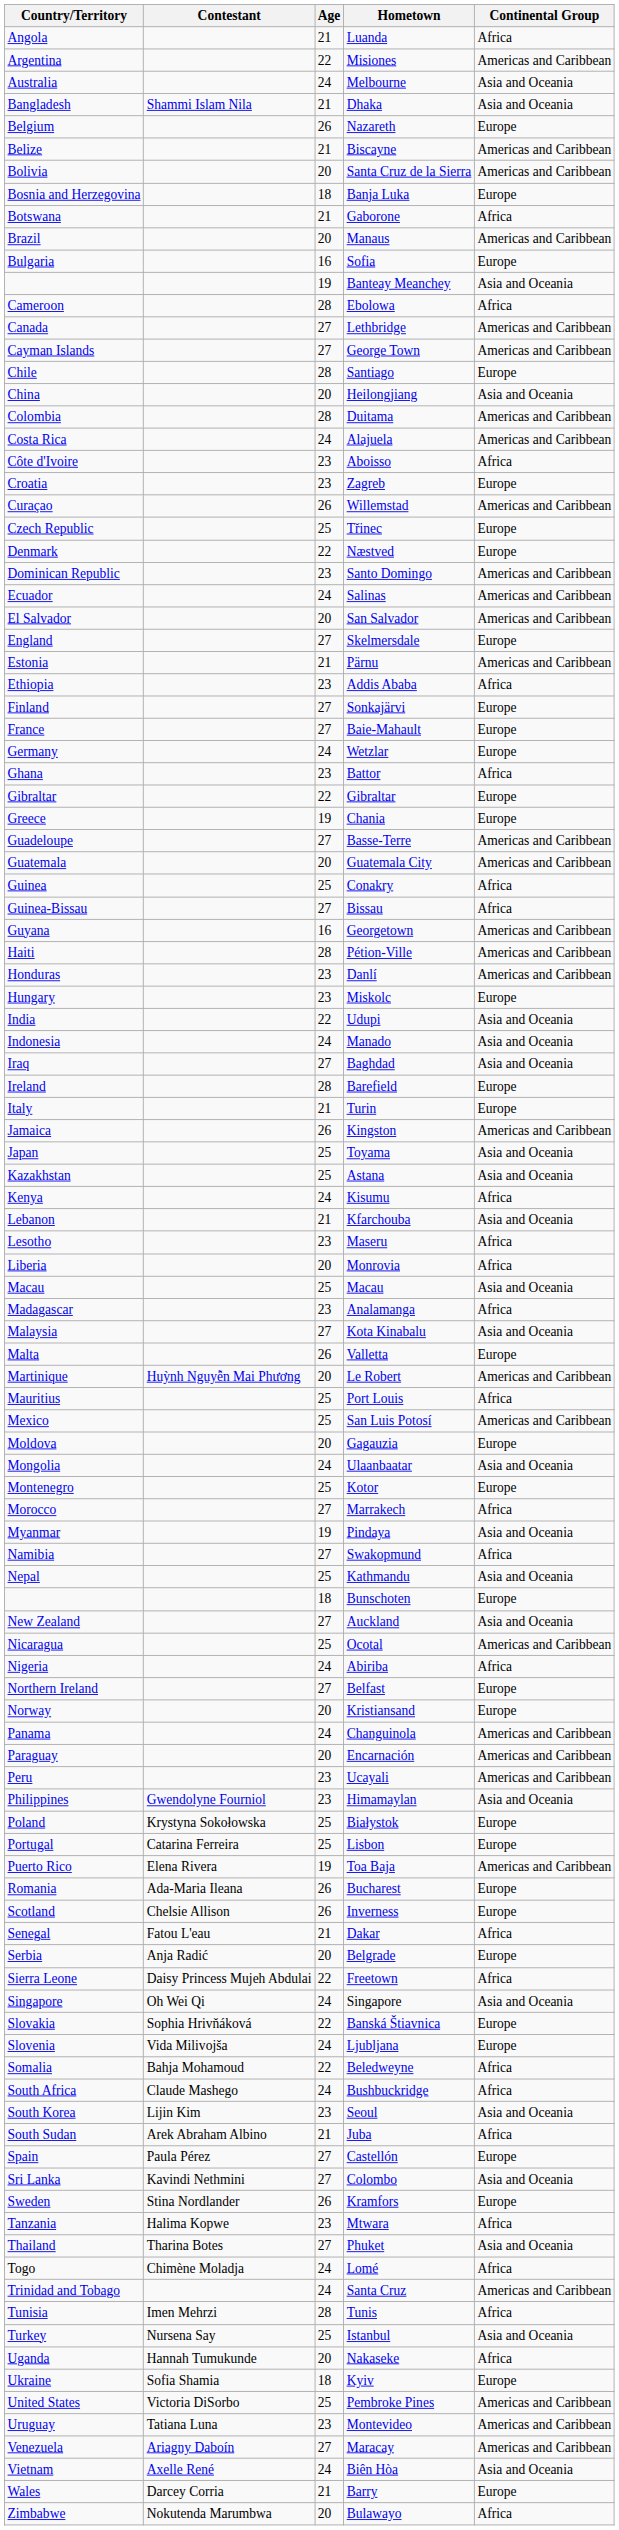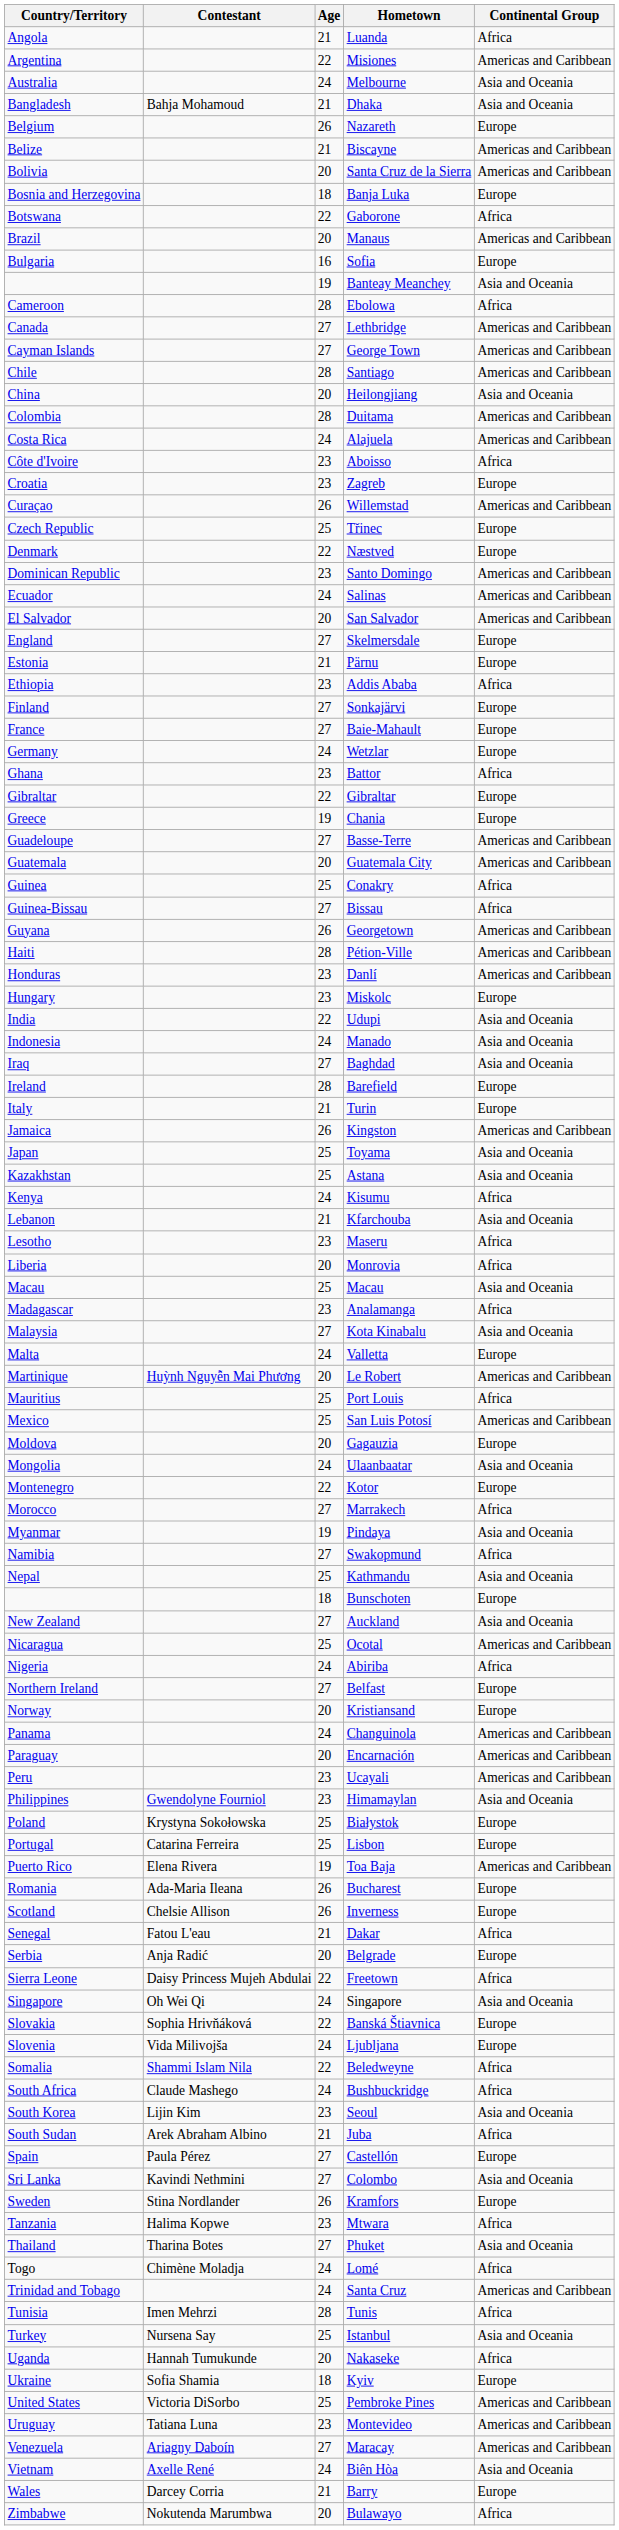 <table class="wikitable sortable" style="font-size: 95%;">
 <tr>
 <th>Country/Territory</th>
 <th>Contestant</th>
 <th>Age</th>
 <th>Hometown</th>
 <th>Continental Group</th>
 </tr>
 <tr>
 <td> <a href='#'>Angola</a></td>
 <td></td>
 <td>21</td>
 <td><a href='#'>Luanda</a></td>
 <td>Africa</td>
 </tr>
 <tr>
 <td> <a href='#'>Argentina</a></td>
 <td></td>
 <td>22</td>
 <td><a href='#'>Misiones</a></td>
 <td>Americas and Caribbean</td>
 </tr>
 <tr>
 <td> <a href='#'>Australia</a></td>
 <td></td>
 <td>24</td>
 <td><a href='#'>Melbourne</a></td>
 <td>Asia and Oceania</td>
 </tr>
 <tr>
 <td> <a href='#'>Bangladesh</a></td>
-<td><a href='#'>Shammi Islam Nila</a></td>
+<td>Bahja Mohamoud</td>
 <td>21</td>
 <td><a href='#'>Dhaka</a></td>
 <td>Asia and Oceania</td>
 </tr>
 <tr>
 <td> <a href='#'>Belgium</a></td>
 <td></td>
 <td>26</td>
 <td><a href='#'>Nazareth</a></td>
 <td>Europe</td>
 </tr>
 <tr>
 <td> <a href='#'>Belize</a></td>
 <td></td>
 <td>21</td>
 <td><a href='#'>Biscayne</a></td>
 <td>Americas and Caribbean</td>
 </tr>
 <tr>
 <td> <a href='#'>Bolivia</a></td>
 <td></td>
 <td>20</td>
 <td><a href='#'>Santa Cruz de la Sierra</a></td>
 <td>Americas and Caribbean</td>
 </tr>
 <tr>
 <td> <a href='#'>Bosnia and Herzegovina</a></td>
 <td></td>
 <td>18</td>
 <td><a href='#'>Banja Luka</a></td>
 <td>Europe</td>
 </tr>
 <tr>
 <td> <a href='#'>Botswana</a></td>
 <td></td>
-<td>21</td>
+<td>22</td>
 <td><a href='#'>Gaborone</a></td>
 <td>Africa</td>
 </tr>
 <tr>
 <td> <a href='#'>Brazil</a></td>
 <td></td>
 <td>20</td>
 <td><a href='#'>Manaus</a></td>
 <td>Americas and Caribbean</td>
 </tr>
 <tr>
 <td> <a href='#'>Bulgaria</a></td>
 <td></td>
 <td>16</td>
 <td><a href='#'>Sofia</a></td>
 <td>Europe</td>
 </tr>
 <tr>
 <td></td>
 <td></td>
 <td>19</td>
 <td><a href='#'>Banteay Meanchey</a></td>
 <td>Asia and Oceania</td>
 </tr>
 <tr>
 <td> <a href='#'>Cameroon</a></td>
 <td></td>
 <td>28</td>
 <td><a href='#'>Ebolowa</a></td>
 <td>Africa</td>
 </tr>
 <tr>
 <td> <a href='#'>Canada</a></td>
 <td></td>
 <td>27</td>
 <td><a href='#'>Lethbridge</a></td>
 <td>Americas and Caribbean</td>
 </tr>
 <tr>
 <td> <a href='#'>Cayman Islands</a></td>
 <td></td>
 <td>27</td>
 <td><a href='#'>George Town</a></td>
 <td>Americas and Caribbean</td>
 </tr>
 <tr>
 <td> <a href='#'>Chile</a></td>
 <td></td>
 <td>28</td>
 <td><a href='#'>Santiago</a></td>
-<td>Europe</td>
+<td>Americas and Caribbean</td>
 </tr>
 <tr>
 <td> <a href='#'>China</a></td>
 <td></td>
 <td>20</td>
 <td><a href='#'>Heilongjiang</a></td>
 <td>Asia and Oceania</td>
 </tr>
 <tr>
 <td> <a href='#'>Colombia</a></td>
 <td></td>
 <td>28</td>
 <td><a href='#'>Duitama</a></td>
 <td>Americas and Caribbean</td>
 </tr>
 <tr>
 <td> <a href='#'>Costa Rica</a></td>
 <td></td>
 <td>24</td>
 <td><a href='#'>Alajuela</a></td>
 <td>Americas and Caribbean</td>
 </tr>
 <tr>
 <td> <a href='#'>Côte d'Ivoire</a></td>
 <td></td>
 <td>23</td>
 <td><a href='#'>Aboisso</a></td>
 <td>Africa</td>
 </tr>
 <tr>
 <td> <a href='#'>Croatia</a></td>
 <td></td>
 <td>23</td>
 <td><a href='#'>Zagreb</a></td>
 <td>Europe</td>
 </tr>
 <tr>
 <td> <a href='#'>Curaçao</a></td>
 <td></td>
 <td>26</td>
 <td><a href='#'>Willemstad</a></td>
 <td>Americas and Caribbean</td>
 </tr>
 <tr>
 <td> <a href='#'>Czech Republic</a></td>
 <td></td>
 <td>25</td>
 <td><a href='#'>Třinec</a></td>
 <td>Europe</td>
 </tr>
 <tr>
 <td> <a href='#'>Denmark</a></td>
 <td></td>
 <td>22</td>
 <td><a href='#'>Næstved</a></td>
 <td>Europe</td>
 </tr>
 <tr>
 <td> <a href='#'>Dominican Republic</a></td>
 <td></td>
 <td>23</td>
 <td><a href='#'>Santo Domingo</a></td>
 <td>Americas and Caribbean</td>
 </tr>
 <tr>
 <td> <a href='#'>Ecuador</a></td>
 <td></td>
 <td>24</td>
 <td><a href='#'>Salinas</a></td>
 <td>Americas and Caribbean</td>
 </tr>
 <tr>
 <td> <a href='#'>El Salvador</a></td>
 <td></td>
 <td>20</td>
 <td><a href='#'>San Salvador</a></td>
 <td>Americas and Caribbean</td>
 </tr>
 <tr>
 <td> <a href='#'>England</a></td>
 <td></td>
 <td>27</td>
 <td><a href='#'>Skelmersdale</a></td>
 <td>Europe</td>
 </tr>
 <tr>
 <td> <a href='#'>Estonia</a></td>
 <td></td>
 <td>21</td>
 <td><a href='#'>Pärnu</a></td>
-<td>Americas and Caribbean</td>
+<td>Europe</td>
 </tr>
 <tr>
 <td> <a href='#'>Ethiopia</a></td>
 <td></td>
 <td>23</td>
 <td><a href='#'>Addis Ababa</a></td>
 <td>Africa</td>
 </tr>
 <tr>
 <td> <a href='#'>Finland</a></td>
 <td></td>
 <td>27</td>
 <td><a href='#'>Sonkajärvi</a></td>
 <td>Europe</td>
 </tr>
 <tr>
 <td> <a href='#'>France</a></td>
 <td></td>
 <td>27</td>
 <td><a href='#'>Baie-Mahault</a></td>
 <td>Europe</td>
 </tr>
 <tr>
 <td> <a href='#'>Germany</a></td>
 <td></td>
 <td>24</td>
 <td><a href='#'>Wetzlar</a></td>
 <td>Europe</td>
 </tr>
 <tr>
 <td> <a href='#'>Ghana</a></td>
 <td></td>
 <td>23</td>
 <td><a href='#'>Battor</a></td>
 <td>Africa</td>
 </tr>
 <tr>
 <td> <a href='#'>Gibraltar</a></td>
 <td></td>
 <td>22</td>
 <td><a href='#'>Gibraltar</a></td>
 <td>Europe</td>
 </tr>
 <tr>
 <td> <a href='#'>Greece</a></td>
 <td></td>
 <td>19</td>
 <td><a href='#'>Chania</a></td>
 <td>Europe</td>
 </tr>
 <tr>
 <td> <a href='#'>Guadeloupe</a></td>
 <td></td>
 <td>27</td>
 <td><a href='#'>Basse-Terre</a></td>
 <td>Americas and Caribbean</td>
 </tr>
 <tr>
 <td> <a href='#'>Guatemala</a></td>
 <td></td>
 <td>20</td>
 <td><a href='#'>Guatemala City</a></td>
 <td>Americas and Caribbean</td>
 </tr>
 <tr>
 <td> <a href='#'>Guinea</a></td>
 <td></td>
 <td>25</td>
 <td><a href='#'>Conakry</a></td>
 <td>Africa</td>
 </tr>
 <tr>
 <td> <a href='#'>Guinea-Bissau</a></td>
 <td></td>
 <td>27</td>
 <td><a href='#'>Bissau</a></td>
 <td>Africa</td>
 </tr>
 <tr>
 <td> <a href='#'>Guyana</a></td>
 <td></td>
-<td>16</td>
+<td>26</td>
 <td><a href='#'>Georgetown</a></td>
 <td>Americas and Caribbean</td>
 </tr>
 <tr>
 <td> <a href='#'>Haiti</a></td>
 <td></td>
 <td>28</td>
 <td><a href='#'>Pétion-Ville</a></td>
 <td>Americas and Caribbean</td>
 </tr>
 <tr>
 <td> <a href='#'>Honduras</a></td>
 <td></td>
 <td>23</td>
 <td><a href='#'>Danlí</a></td>
 <td>Americas and Caribbean</td>
 </tr>
 <tr>
 <td> <a href='#'>Hungary</a></td>
 <td></td>
 <td>23</td>
 <td><a href='#'>Miskolc</a></td>
 <td>Europe</td>
 </tr>
 <tr>
 <td> <a href='#'>India</a></td>
 <td></td>
 <td>22</td>
 <td><a href='#'>Udupi</a></td>
 <td>Asia and Oceania</td>
 </tr>
 <tr>
 <td> <a href='#'>Indonesia</a></td>
 <td></td>
 <td>24</td>
 <td><a href='#'>Manado</a></td>
 <td>Asia and Oceania</td>
 </tr>
 <tr>
 <td> <a href='#'>Iraq</a></td>
 <td></td>
 <td>27</td>
 <td><a href='#'>Baghdad</a></td>
 <td>Asia and Oceania</td>
 </tr>
 <tr>
 <td> <a href='#'>Ireland</a></td>
 <td></td>
 <td>28</td>
 <td><a href='#'>Barefield</a></td>
 <td>Europe</td>
 </tr>
 <tr>
 <td> <a href='#'>Italy</a></td>
 <td></td>
 <td>21</td>
 <td><a href='#'>Turin</a></td>
 <td>Europe</td>
 </tr>
 <tr>
 <td> <a href='#'>Jamaica</a></td>
 <td></td>
 <td>26</td>
 <td><a href='#'>Kingston</a></td>
 <td>Americas and Caribbean</td>
 </tr>
 <tr>
 <td> <a href='#'>Japan</a></td>
 <td></td>
 <td>25</td>
 <td><a href='#'>Toyama</a></td>
 <td>Asia and Oceania</td>
 </tr>
 <tr>
 <td> <a href='#'>Kazakhstan</a></td>
 <td></td>
 <td>25</td>
 <td><a href='#'>Astana</a></td>
 <td>Asia and Oceania</td>
 </tr>
 <tr>
 <td> <a href='#'>Kenya</a></td>
 <td></td>
 <td>24</td>
 <td><a href='#'>Kisumu</a></td>
 <td>Africa</td>
 </tr>
 <tr>
 <td> <a href='#'>Lebanon</a></td>
 <td></td>
 <td>21</td>
 <td><a href='#'>Kfarchouba</a></td>
 <td>Asia and Oceania</td>
 </tr>
 <tr>
 <td> <a href='#'>Lesotho</a></td>
 <td></td>
 <td>23</td>
 <td><a href='#'>Maseru</a></td>
 <td>Africa</td>
 </tr>
 <tr>
 <td> <a href='#'>Liberia</a></td>
 <td></td>
 <td>20</td>
 <td><a href='#'>Monrovia</a></td>
 <td>Africa</td>
 </tr>
 <tr>
 <td> <a href='#'>Macau</a></td>
 <td></td>
 <td>25</td>
 <td><a href='#'>Macau</a></td>
 <td>Asia and Oceania</td>
 </tr>
 <tr>
 <td> <a href='#'>Madagascar</a></td>
 <td></td>
 <td>23</td>
 <td><a href='#'>Analamanga</a></td>
 <td>Africa</td>
 </tr>
 <tr>
 <td> <a href='#'>Malaysia</a></td>
 <td></td>
 <td>27</td>
 <td><a href='#'>Kota Kinabalu</a></td>
 <td>Asia and Oceania</td>
 </tr>
 <tr>
 <td> <a href='#'>Malta</a></td>
 <td></td>
-<td>26</td>
+<td>24</td>
 <td><a href='#'>Valletta</a></td>
 <td>Europe</td>
 </tr>
 <tr>
 <td> <a href='#'>Martinique</a></td>
 <td><a href='#'>Huỳnh Nguyễn Mai Phương</a></td>
 <td>20</td>
 <td><a href='#'>Le Robert</a></td>
 <td>Americas and Caribbean</td>
 </tr>
 <tr>
 <td> <a href='#'>Mauritius</a></td>
 <td></td>
 <td>25</td>
 <td><a href='#'>Port Louis</a></td>
 <td>Africa</td>
 </tr>
 <tr>
 <td> <a href='#'>Mexico</a></td>
 <td></td>
 <td>25</td>
 <td><a href='#'>San Luis Potosí</a></td>
 <td>Americas and Caribbean</td>
 </tr>
 <tr>
 <td> <a href='#'>Moldova</a></td>
 <td></td>
 <td>20</td>
 <td><a href='#'>Gagauzia</a></td>
 <td>Europe</td>
 </tr>
 <tr>
 <td> <a href='#'>Mongolia</a></td>
 <td></td>
 <td>24</td>
 <td><a href='#'>Ulaanbaatar</a></td>
 <td>Asia and Oceania</td>
 </tr>
 <tr>
 <td> <a href='#'>Montenegro</a></td>
 <td></td>
-<td>25</td>
+<td>22</td>
 <td><a href='#'>Kotor</a></td>
 <td>Europe</td>
 </tr>
 <tr>
 <td> <a href='#'>Morocco</a></td>
 <td></td>
 <td>27</td>
 <td><a href='#'>Marrakech</a></td>
 <td>Africa</td>
 </tr>
 <tr>
 <td> <a href='#'>Myanmar</a></td>
 <td></td>
 <td>19</td>
 <td><a href='#'>Pindaya</a></td>
 <td>Asia and Oceania</td>
 </tr>
 <tr>
 <td> <a href='#'>Namibia</a></td>
 <td></td>
 <td>27</td>
 <td><a href='#'>Swakopmund</a></td>
 <td>Africa</td>
 </tr>
 <tr>
 <td> <a href='#'>Nepal</a></td>
 <td></td>
 <td>25</td>
 <td><a href='#'>Kathmandu</a></td>
 <td>Asia and Oceania</td>
 </tr>
 <tr>
 <td></td>
 <td></td>
 <td>18</td>
 <td><a href='#'>Bunschoten</a></td>
 <td>Europe</td>
 </tr>
 <tr>
 <td> <a href='#'>New Zealand</a></td>
 <td></td>
 <td>27</td>
 <td><a href='#'>Auckland</a></td>
 <td>Asia and Oceania</td>
 </tr>
 <tr>
 <td> <a href='#'>Nicaragua</a></td>
 <td></td>
 <td>25</td>
 <td><a href='#'>Ocotal</a></td>
 <td>Americas and Caribbean</td>
 </tr>
 <tr>
 <td> <a href='#'>Nigeria</a></td>
 <td></td>
 <td>24</td>
 <td><a href='#'>Abiriba</a></td>
 <td>Africa</td>
 </tr>
 <tr>
 <td> <a href='#'>Northern Ireland</a></td>
 <td></td>
 <td>27</td>
 <td><a href='#'>Belfast</a></td>
 <td>Europe</td>
 </tr>
 <tr>
 <td> <a href='#'>Norway</a></td>
 <td></td>
 <td>20</td>
 <td><a href='#'>Kristiansand</a></td>
 <td>Europe</td>
 </tr>
 <tr>
 <td> <a href='#'>Panama</a></td>
 <td></td>
 <td>24</td>
 <td><a href='#'>Changuinola</a></td>
 <td>Americas and Caribbean</td>
 </tr>
 <tr>
 <td> <a href='#'>Paraguay</a></td>
 <td></td>
 <td>20</td>
 <td><a href='#'>Encarnación</a></td>
 <td>Americas and Caribbean</td>
 </tr>
 <tr>
 <td> <a href='#'>Peru</a></td>
 <td></td>
 <td>23</td>
 <td><a href='#'>Ucayali</a></td>
 <td>Americas and Caribbean</td>
 </tr>
 <tr>
 <td> <a href='#'>Philippines</a></td>
 <td><a href='#'>Gwendolyne Fourniol</a></td>
 <td>23</td>
 <td><a href='#'>Himamaylan</a></td>
 <td>Asia and Oceania</td>
 </tr>
 <tr>
 <td> <a href='#'>Poland</a></td>
 <td>Krystyna Sokołowska</td>
 <td>25</td>
 <td><a href='#'>Białystok</a></td>
 <td>Europe</td>
 </tr>
 <tr>
 <td> <a href='#'>Portugal</a></td>
 <td>Catarina Ferreira</td>
 <td>25</td>
 <td><a href='#'>Lisbon</a></td>
 <td>Europe</td>
 </tr>
 <tr>
 <td> <a href='#'>Puerto Rico</a></td>
 <td>Elena Rivera</td>
 <td>19</td>
 <td><a href='#'>Toa Baja</a></td>
 <td>Americas and Caribbean</td>
 </tr>
 <tr>
 <td> <a href='#'>Romania</a></td>
 <td>Ada-Maria Ileana</td>
 <td>26</td>
 <td><a href='#'>Bucharest</a></td>
 <td>Europe</td>
 </tr>
 <tr>
 <td> <a href='#'>Scotland</a></td>
 <td>Chelsie Allison</td>
 <td>26</td>
 <td><a href='#'>Inverness</a></td>
 <td>Europe</td>
 </tr>
 <tr>
 <td> <a href='#'>Senegal</a></td>
 <td>Fatou L'eau</td>
 <td>21</td>
 <td><a href='#'>Dakar</a></td>
 <td>Africa</td>
 </tr>
 <tr>
 <td> <a href='#'>Serbia</a></td>
 <td>Anja Radić</td>
 <td>20</td>
 <td><a href='#'>Belgrade</a></td>
 <td>Europe</td>
 </tr>
 <tr>
 <td> <a href='#'>Sierra Leone</a></td>
 <td>Daisy Princess Mujeh Abdulai</td>
 <td>22</td>
 <td><a href='#'>Freetown</a></td>
 <td>Africa</td>
 </tr>
 <tr>
 <td> <a href='#'>Singapore</a></td>
 <td>Oh Wei Qi</td>
 <td>24</td>
 <td>Singapore</td>
 <td>Asia and Oceania</td>
 </tr>
 <tr>
 <td> <a href='#'>Slovakia</a></td>
 <td>Sophia Hrivňáková</td>
 <td>22</td>
 <td><a href='#'>Banská Štiavnica</a></td>
 <td>Europe</td>
 </tr>
 <tr>
 <td> <a href='#'>Slovenia</a></td>
 <td>Vida Milivojša</td>
 <td>24</td>
 <td><a href='#'>Ljubljana</a></td>
 <td>Europe</td>
 </tr>
 <tr>
 <td> <a href='#'>Somalia</a></td>
-<td>Bahja Mohamoud</td>
+<td><a href='#'>Shammi Islam Nila</a></td>
 <td>22</td>
 <td><a href='#'>Beledweyne</a></td>
 <td>Africa</td>
 </tr>
 <tr>
 <td> <a href='#'>South Africa</a></td>
 <td>Claude Mashego</td>
 <td>24</td>
 <td><a href='#'>Bushbuckridge</a></td>
 <td>Africa</td>
 </tr>
 <tr>
 <td> <a href='#'>South Korea</a></td>
 <td>Lijin Kim</td>
 <td>23</td>
 <td><a href='#'>Seoul</a></td>
 <td>Asia and Oceania</td>
 </tr>
 <tr>
 <td> <a href='#'>South Sudan</a></td>
 <td>Arek Abraham Albino</td>
 <td>21</td>
 <td><a href='#'>Juba</a></td>
 <td>Africa</td>
 </tr>
 <tr>
 <td> <a href='#'>Spain</a></td>
 <td>Paula Pérez</td>
 <td>27</td>
 <td><a href='#'>Castellón</a></td>
 <td>Europe</td>
 </tr>
 <tr>
 <td> <a href='#'>Sri Lanka</a></td>
 <td>Kavindi Nethmini</td>
 <td>27</td>
 <td><a href='#'>Colombo</a></td>
 <td>Asia and Oceania</td>
 </tr>
 <tr>
 <td> <a href='#'>Sweden</a></td>
 <td>Stina Nordlander</td>
 <td>26</td>
 <td><a href='#'>Kramfors</a></td>
 <td>Europe</td>
 </tr>
 <tr>
 <td> <a href='#'>Tanzania</a></td>
 <td>Halima Kopwe</td>
 <td>23</td>
 <td><a href='#'>Mtwara</a></td>
 <td>Africa</td>
 </tr>
 <tr>
 <td> <a href='#'>Thailand</a></td>
 <td>Tharina Botes</td>
 <td>27</td>
 <td><a href='#'>Phuket</a></td>
 <td>Asia and Oceania</td>
 </tr>
 <tr>
 <td> Togo</td>
 <td>Chimène Moladja</td>
 <td>24</td>
 <td><a href='#'>Lomé</a></td>
 <td>Africa</td>
 </tr>
 <tr>
 <td> <a href='#'>Trinidad and Tobago</a></td>
 <td></td>
 <td>24</td>
 <td><a href='#'>Santa Cruz</a></td>
 <td>Americas and Caribbean</td>
 </tr>
 <tr>
 <td> <a href='#'>Tunisia</a></td>
 <td>Imen Mehrzi</td>
 <td>28</td>
 <td><a href='#'>Tunis</a></td>
 <td>Africa</td>
 </tr>
 <tr>
 <td> <a href='#'>Turkey</a></td>
 <td>Nursena Say</td>
 <td>25</td>
 <td><a href='#'>Istanbul</a></td>
 <td>Asia and Oceania</td>
 </tr>
 <tr>
 <td> <a href='#'>Uganda</a></td>
 <td>Hannah Tumukunde</td>
 <td>20</td>
 <td><a href='#'>Nakaseke</a></td>
 <td>Africa</td>
 </tr>
 <tr>
 <td> <a href='#'>Ukraine</a></td>
 <td>Sofia Shamia</td>
 <td>18</td>
 <td><a href='#'>Kyiv</a></td>
 <td>Europe</td>
 </tr>
 <tr>
 <td> <a href='#'>United States</a></td>
 <td>Victoria DiSorbo</td>
 <td>25</td>
 <td><a href='#'>Pembroke Pines</a></td>
 <td>Americas and Caribbean</td>
 </tr>
 <tr>
 <td> <a href='#'>Uruguay</a></td>
 <td>Tatiana Luna</td>
 <td>23</td>
 <td><a href='#'>Montevideo</a></td>
 <td>Americas and Caribbean</td>
 </tr>
 <tr>
 <td> <a href='#'>Venezuela</a></td>
 <td><a href='#'>Ariagny Daboín</a></td>
 <td>27</td>
 <td><a href='#'>Maracay</a></td>
 <td>Americas and Caribbean</td>
 </tr>
 <tr>
 <td> <a href='#'>Vietnam</a></td>
 <td><a href='#'>Axelle René</a></td>
 <td>24</td>
 <td><a href='#'>Biên Hòa</a></td>
 <td>Asia and Oceania</td>
 </tr>
 <tr>
 <td> <a href='#'>Wales</a></td>
 <td>Darcey Corria</td>
 <td>21</td>
 <td><a href='#'>Barry</a></td>
 <td>Europe</td>
 </tr>
 <tr>
 <td> <a href='#'>Zimbabwe</a></td>
 <td>Nokutenda Marumbwa</td>
 <td>20</td>
 <td><a href='#'>Bulawayo</a></td>
 <td>Africa</td>
 </tr>
 </table>
